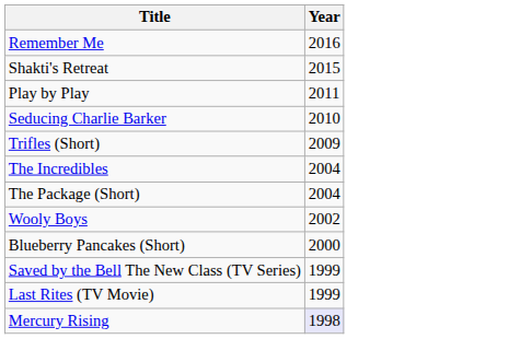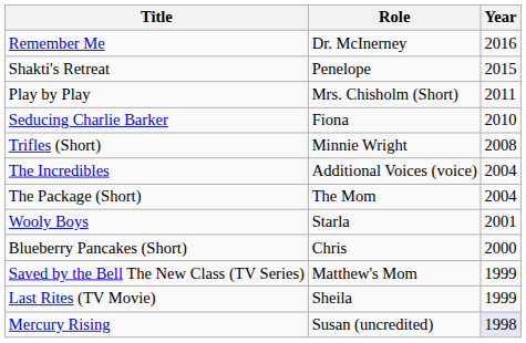 <table class="wikitable sortable">
 <tr>
 <th>Title</th>
+<th>Role</th>
 <th>Year</th>
 </tr>
 <tr>
 <td><a href='#'>Remember Me</a></td>
+<td>Dr. McInerney</td>
 <td>2016</td>
 </tr>
 <tr>
 <td>Shakti's Retreat</td>
+<td>Penelope</td>
 <td>2015</td>
 </tr>
 <tr>
 <td>Play by Play</td>
+<td>Mrs. Chisholm (Short)</td>
 <td>2011</td>
 </tr>
 <tr>
 <td><a href='#'>Seducing Charlie Barker</a></td>
+<td>Fiona</td>
 <td>2010</td>
 </tr>
 <tr>
 <td><a href='#'>Trifles</a> (Short)</td>
-<td>2009</td>
+<td>Minnie Wright</td>
+<td>2008</td>
 </tr>
 <tr>
 <td><a href='#'>The Incredibles</a></td>
+<td>Additional Voices (voice)</td>
 <td>2004</td>
 </tr>
 <tr>
 <td>The Package (Short)</td>
+<td>The Mom</td>
 <td>2004</td>
 </tr>
 <tr>
 <td><a href='#'>Wooly Boys</a></td>
-<td>2002</td>
+<td>Starla</td>
+<td>2001</td>
 </tr>
 <tr>
 <td>Blueberry Pancakes (Short)</td>
+<td>Chris</td>
 <td>2000</td>
 </tr>
 <tr>
 <td><a href='#'>Saved by the Bell</a> The New Class (TV Series)</td>
+<td>Matthew's Mom</td>
 <td>1999</td>
 </tr>
 <tr>
 <td><a href='#'>Last Rites</a> (TV Movie)</td>
+<td>Sheila</td>
 <td>1999</td>
 </tr>
 <tr>
 <td><a href='#'>Mercury Rising</a></td>
+<td>Susan (uncredited)</td>
 <td style="background: lavender;">1998</td>
 </tr>
 </table>
